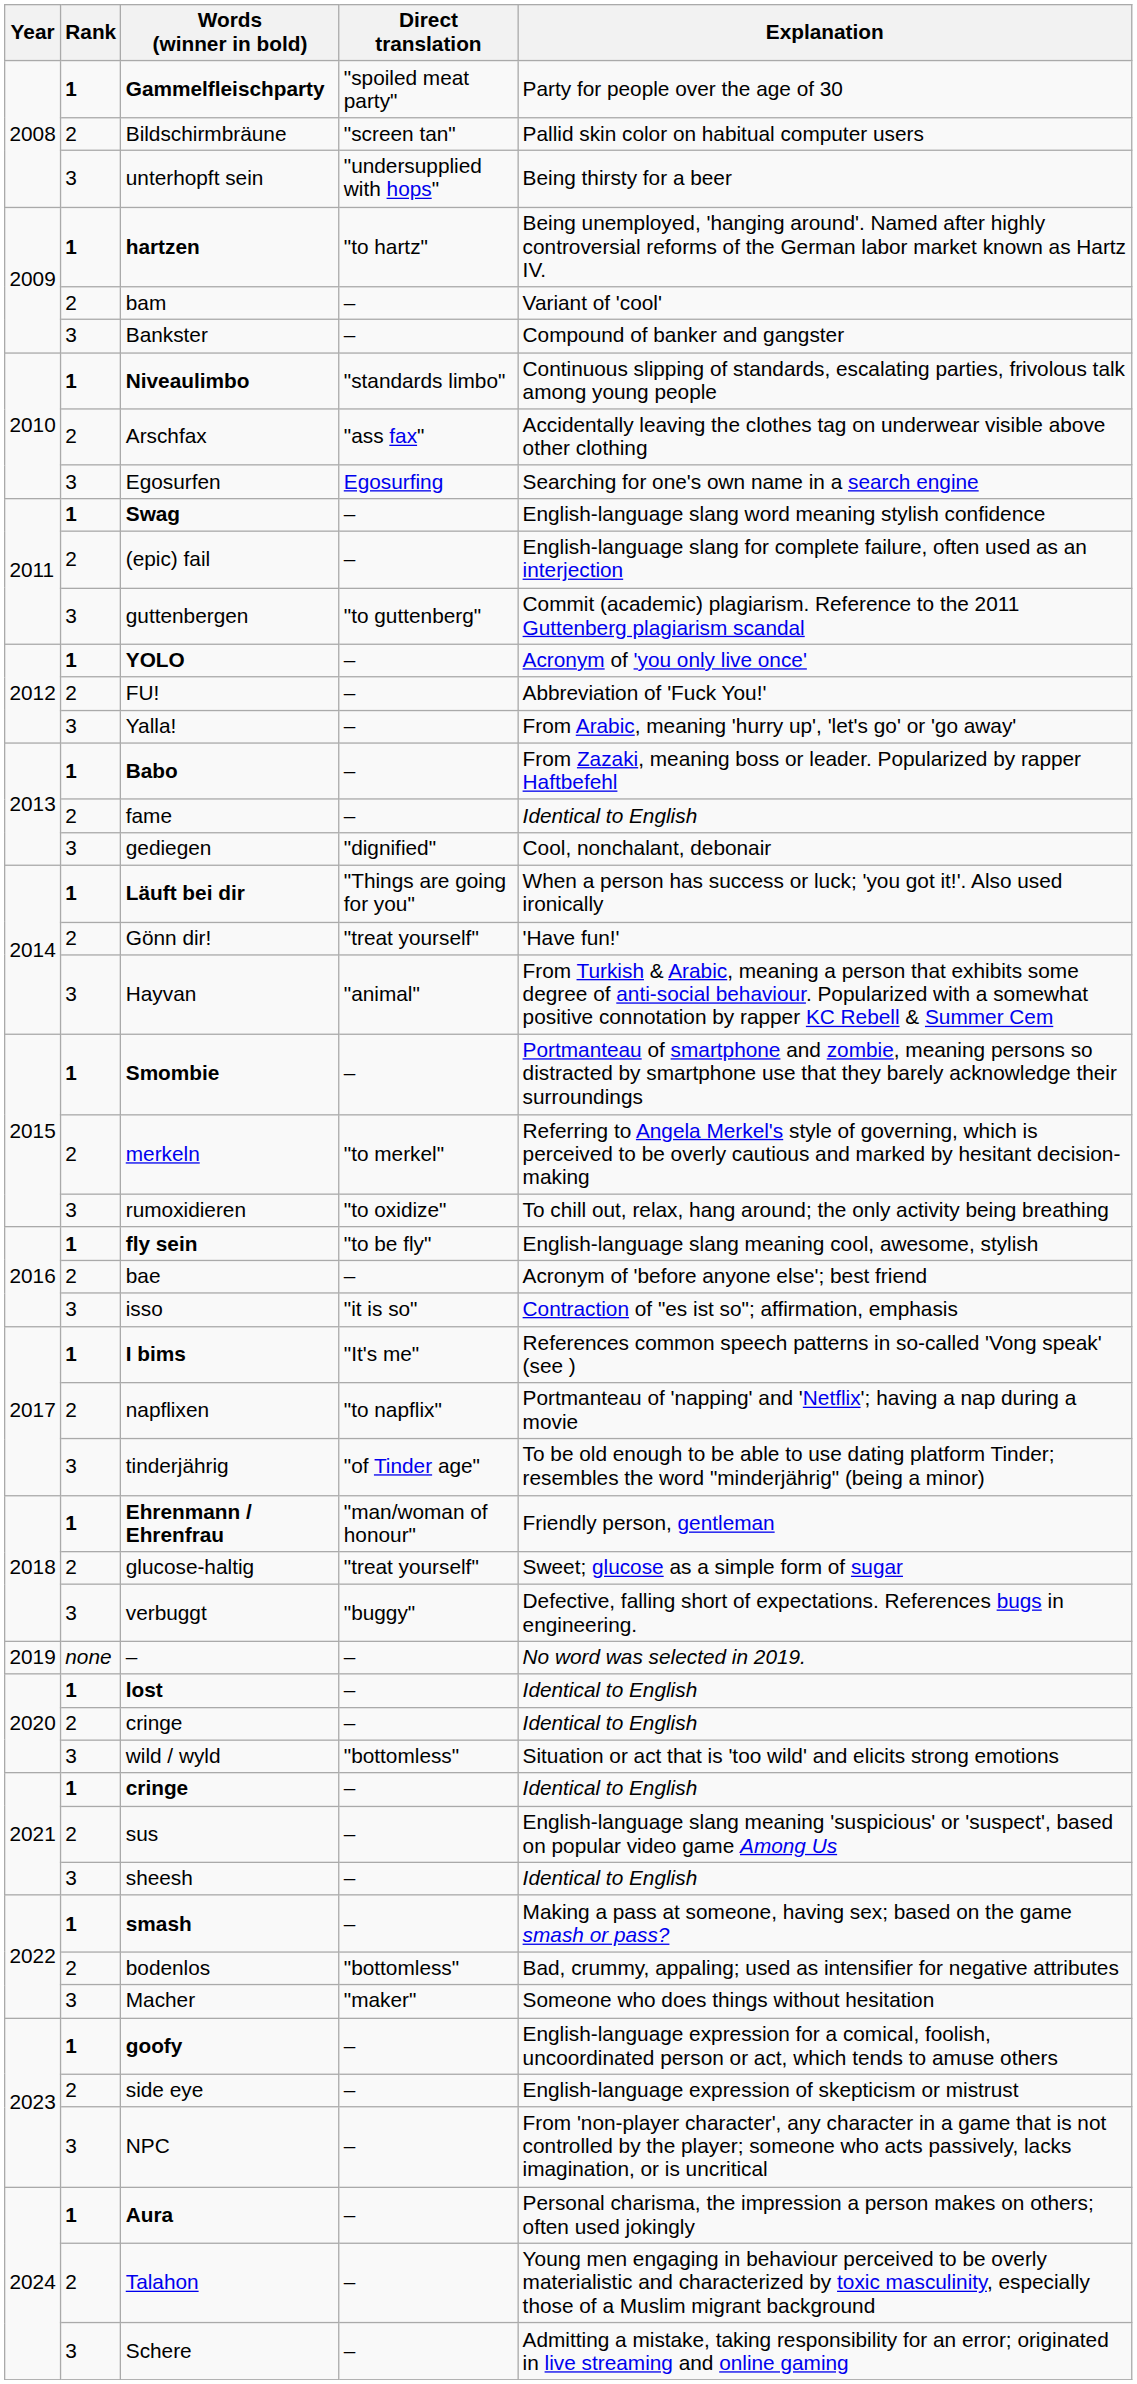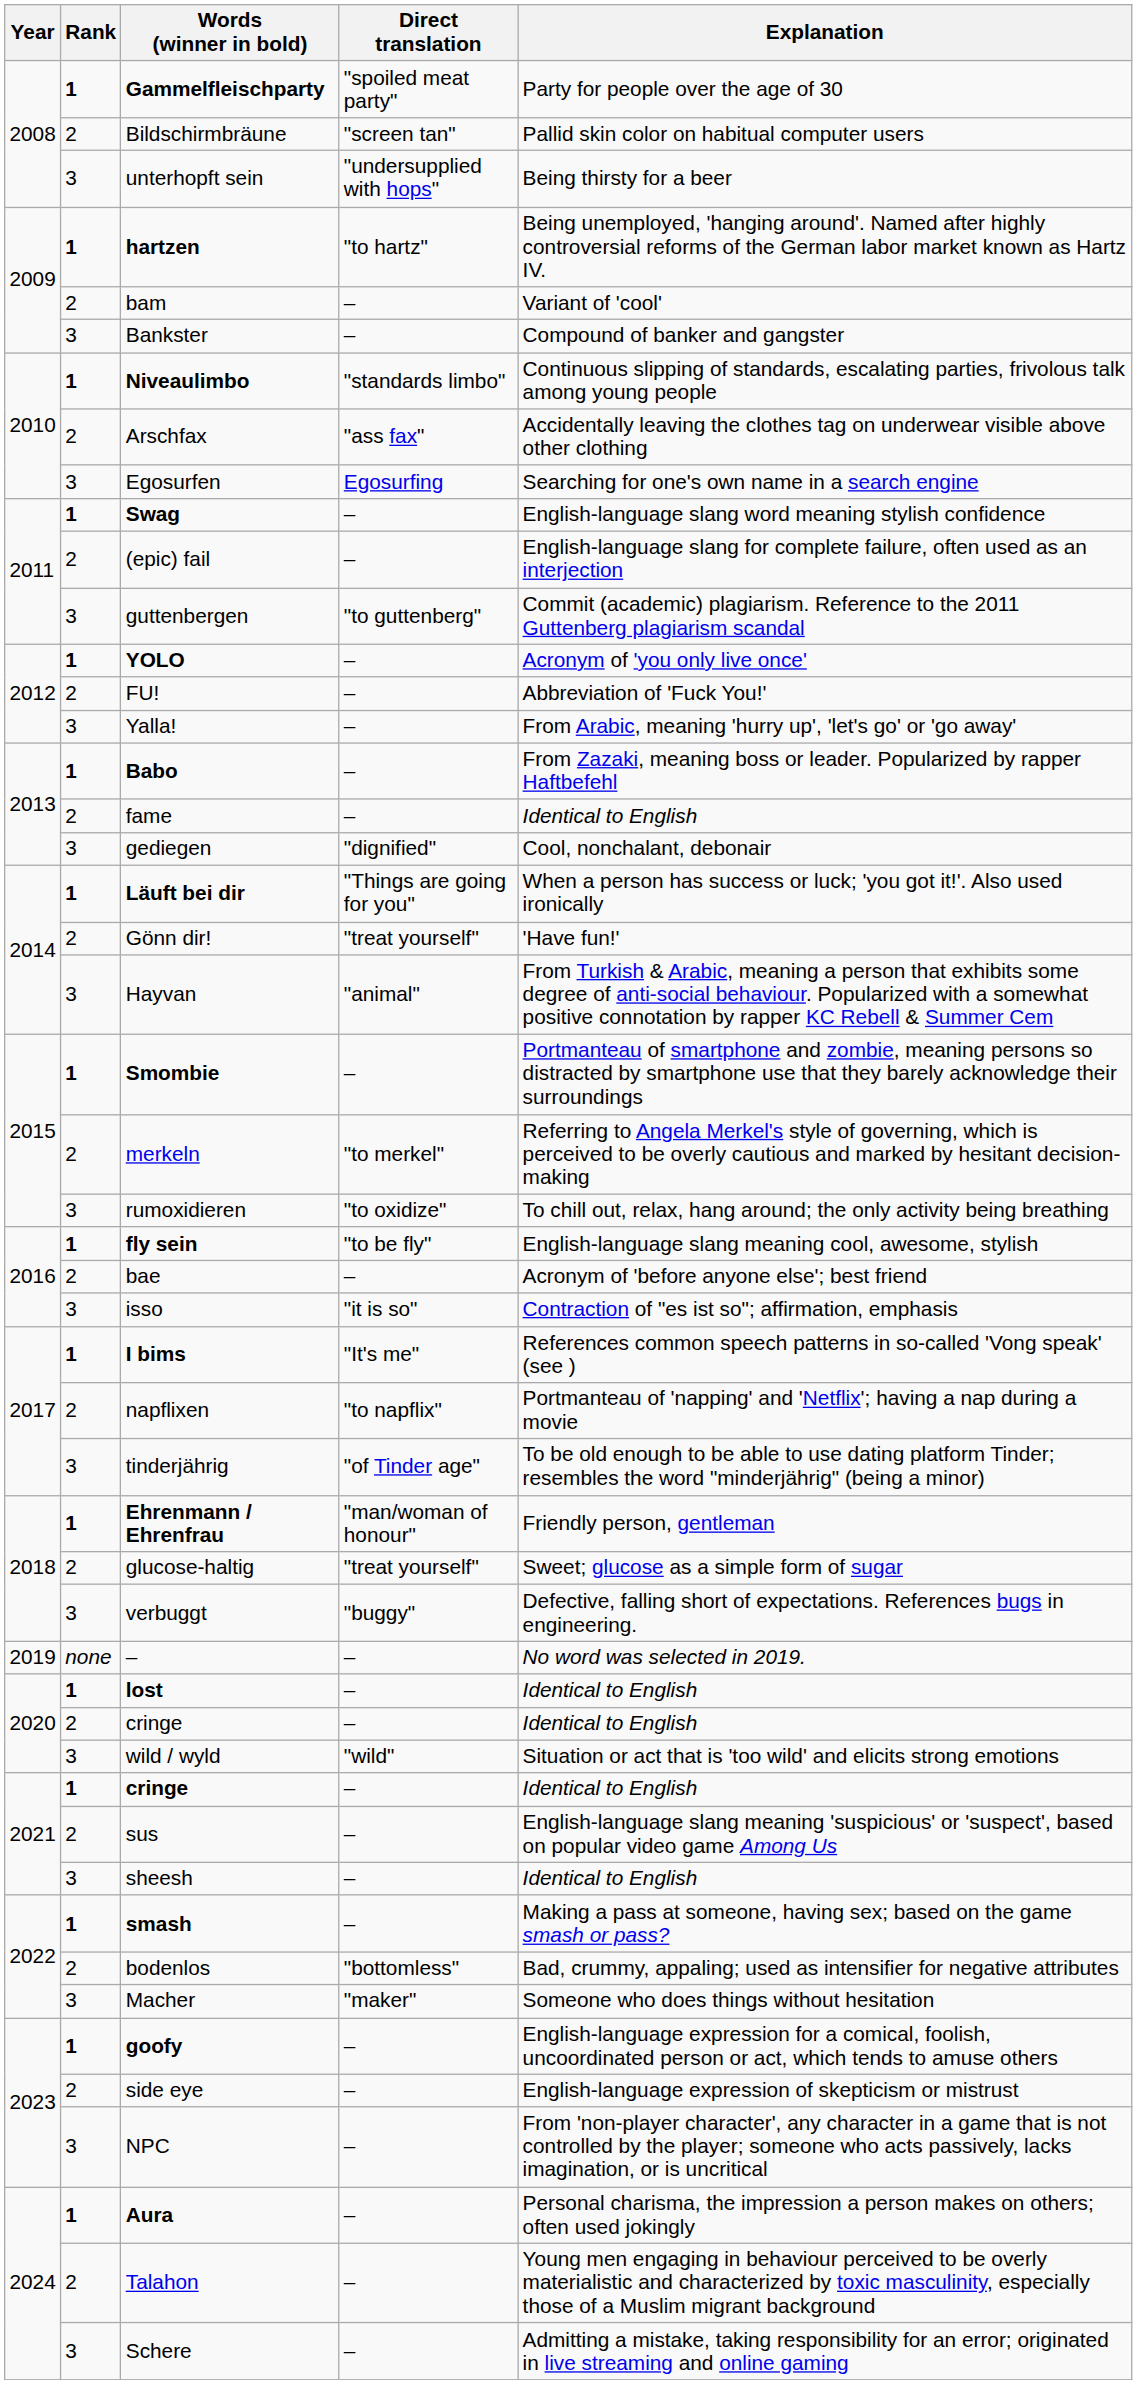 <table class="wikitable">
 <tr>
 <th>Year</th>
 <th>Rank</th>
 <th>Words<br>(winner in bold)</th>
 <th>Direct translation</th>
 <th>Explanation</th>
 </tr>
 <tr class="hintergrundfarbe9">
 <td rowspan="3">2008</td>
 <td><strong>1</strong></td>
 <td><strong>Gammelfleischparty</strong></td>
 <td>"spoiled meat party"</td>
 <td>Party for people over the age of 30</td>
 </tr>
 <tr>
 <td>2</td>
 <td>Bildschirmbräune</td>
 <td>"screen tan"</td>
 <td>Pallid skin color on habitual computer users</td>
 </tr>
 <tr>
 <td>3</td>
 <td>unterhopft sein</td>
 <td>"undersupplied with <a href='#'>hops</a>"</td>
 <td>Being thirsty for a beer</td>
 </tr>
 <tr class="hintergrundfarbe9">
 <td rowspan="3">2009</td>
 <td><strong>1</strong></td>
 <td><strong>hartzen</strong></td>
 <td>"to hartz"</td>
 <td>Being unemployed, 'hanging around'. Named after highly controversial reforms of the German labor market known as Hartz IV.</td>
 </tr>
 <tr>
 <td>2</td>
 <td>bam</td>
 <td>–</td>
 <td>Variant of 'cool'</td>
 </tr>
 <tr>
 <td>3</td>
 <td>Bankster</td>
 <td>–</td>
 <td>Compound of banker and gangster</td>
 </tr>
 <tr class="hintergrundfarbe9">
 <td rowspan="3">2010</td>
 <td><strong>1</strong></td>
 <td><strong>Niveaulimbo</strong></td>
 <td>"standards limbo"</td>
 <td>Continuous slipping of standards, escalating parties, frivolous talk among young people</td>
 </tr>
 <tr>
 <td>2</td>
 <td>Arschfax</td>
 <td>"ass <a href='#'>fax</a>"</td>
 <td>Accidentally leaving the clothes tag on underwear visible above other clothing</td>
 </tr>
 <tr>
 <td>3</td>
 <td>Egosurfen</td>
 <td><a href='#'>Egosurfing</a></td>
 <td>Searching for one's own name in a <a href='#'>search engine</a></td>
 </tr>
 <tr class="hintergrundfarbe9">
 <td rowspan="3">2011</td>
 <td><strong>1</strong></td>
 <td><strong>Swag</strong></td>
 <td>–</td>
 <td>English-language slang word meaning stylish confidence</td>
 </tr>
 <tr>
 <td>2</td>
 <td>(epic) fail</td>
 <td>–</td>
 <td>English-language slang for complete failure, often used as an <a href='#'>interjection</a></td>
 </tr>
 <tr>
 <td>3</td>
 <td>guttenbergen</td>
 <td>"to guttenberg"</td>
 <td>Commit (academic) plagiarism. Reference to the 2011 <a href='#'>Guttenberg plagiarism scandal</a></td>
 </tr>
 <tr class="hintergrundfarbe9">
 <td rowspan="3">2012</td>
 <td><strong>1</strong></td>
 <td><strong>YOLO</strong></td>
 <td>–</td>
 <td><a href='#'>Acronym</a> of <a href='#'>'you only live once'</a></td>
 </tr>
 <tr>
 <td>2</td>
 <td>FU!</td>
 <td>–</td>
 <td>Abbreviation of 'Fuck You!'</td>
 </tr>
 <tr>
 <td>3</td>
 <td>Yalla!</td>
 <td>–</td>
 <td>From <a href='#'>Arabic</a>, meaning 'hurry up', 'let's go' or 'go away'</td>
 </tr>
 <tr class="hintergrundfarbe9">
 <td rowspan="3">2013</td>
 <td><strong>1</strong></td>
 <td><strong>Babo</strong></td>
 <td>–</td>
 <td>From <a href='#'>Zazaki</a>, meaning boss or leader. Popularized by rapper <a href='#'>Haftbefehl</a></td>
 </tr>
 <tr>
 <td>2</td>
 <td>fame</td>
 <td>–</td>
 <td><em>Identical to English</em></td>
 </tr>
 <tr>
 <td>3</td>
 <td>gediegen</td>
 <td>"dignified"</td>
 <td>Cool, nonchalant, debonair</td>
 </tr>
 <tr class="hintergrundfarbe9">
 <td rowspan="3">2014</td>
 <td><strong>1</strong></td>
 <td><strong>Läuft bei dir</strong></td>
 <td>"Things are going for you"</td>
 <td>When a person has success or luck; 'you got it!'. Also used ironically</td>
 </tr>
 <tr>
 <td>2</td>
 <td>Gönn dir!</td>
 <td>"treat yourself"</td>
 <td>'Have fun!'</td>
 </tr>
 <tr>
 <td>3</td>
 <td>Hayvan</td>
 <td>"animal"</td>
 <td>From <a href='#'>Turkish</a> & <a href='#'>Arabic</a>, meaning a person that exhibits some degree of <a href='#'>anti-social behaviour</a>. Popularized with a somewhat positive connotation by rapper <a href='#'>KC Rebell</a> & <a href='#'>Summer Cem</a></td>
 </tr>
 <tr class="hintergrundfarbe9">
 <td rowspan="3">2015</td>
 <td><strong>1</strong></td>
 <td><strong>Smombie</strong></td>
 <td>–</td>
 <td><a href='#'>Portmanteau</a> of <a href='#'>smartphone</a> and <a href='#'>zombie</a>, meaning persons so distracted by smartphone use that they barely acknowledge their surroundings</td>
 </tr>
 <tr>
 <td>2</td>
 <td><a href='#'>merkeln</a></td>
 <td>"to merkel"</td>
 <td>Referring to <a href='#'>Angela Merkel's</a> style of governing, which is perceived to be overly cautious and marked by hesitant decision-making</td>
 </tr>
 <tr>
 <td>3</td>
 <td>rumoxidieren</td>
 <td>"to oxidize"</td>
 <td>To chill out, relax, hang around; the only activity being breathing</td>
 </tr>
 <tr class="hintergrundfarbe9">
 <td rowspan="3">2016</td>
 <td><strong>1</strong></td>
 <td><strong>fly sein</strong></td>
 <td>"to be fly"</td>
 <td>English-language slang meaning cool, awesome, stylish</td>
 </tr>
 <tr>
 <td>2</td>
 <td>bae</td>
 <td>–</td>
 <td>Acronym of 'before anyone else'; best friend</td>
 </tr>
 <tr>
 <td>3</td>
 <td>isso</td>
 <td>"it is so"</td>
 <td><a href='#'>Contraction</a> of "es ist so"; affirmation, emphasis</td>
 </tr>
 <tr class="hintergrundfarbe9">
 <td rowspan="3">2017</td>
 <td><strong>1</strong></td>
 <td><strong>I bims</strong></td>
 <td>"It's me"</td>
 <td>References common speech patterns in so-called 'Vong speak' (see )</td>
 </tr>
 <tr>
 <td>2</td>
 <td>napflixen</td>
 <td>"to napflix"</td>
 <td>Portmanteau of 'napping' and '<a href='#'>Netflix</a>'; having a nap during a movie</td>
 </tr>
 <tr>
 <td>3</td>
 <td>tinderjährig</td>
 <td>"of <a href='#'>Tinder</a> age"</td>
 <td>To be old enough to be able to use dating platform Tinder; resembles the word "minderjährig" (being a minor)</td>
 </tr>
 <tr class="hintergrundfarbe9">
 <td rowspan="3">2018</td>
 <td><strong>1</strong></td>
 <td><strong>Ehrenmann / Ehrenfrau</strong></td>
 <td>"man/woman of honour"</td>
 <td>Friendly person, <a href='#'>gentleman</a></td>
 </tr>
 <tr>
 <td>2</td>
 <td>glucose-haltig</td>
 <td>"treat yourself"</td>
 <td>Sweet; <a href='#'>glucose</a> as a simple form of <a href='#'>sugar</a></td>
 </tr>
 <tr>
 <td>3</td>
 <td>verbuggt</td>
 <td>"buggy"</td>
 <td>Defective, falling short of expectations. References <a href='#'>bugs</a> in engineering.</td>
 </tr>
 <tr class="hintergrundfarbe5">
 <td>2019</td>
 <td><em>none</em></td>
 <td>–</td>
 <td>–</td>
 <td><em>No word was selected in 2019.</em></td>
 </tr>
 <tr class="hintergrundfarbe9">
 <td rowspan="3">2020</td>
 <td><strong>1</strong></td>
 <td><strong>lost</strong></td>
 <td>–</td>
 <td><em>Identical to English</em></td>
 </tr>
 <tr>
 <td>2</td>
 <td>cringe</td>
 <td>–</td>
 <td><em>Identical to English</em></td>
 </tr>
 <tr>
 <td>3</td>
 <td>wild / wyld</td>
-<td>"bottomless"</td>
+<td>"wild"</td>
 <td>Situation or act that is 'too wild' and elicits strong emotions</td>
 </tr>
 <tr>
 <td rowspan="3">2021</td>
 <td><strong>1</strong></td>
 <td><strong>cringe</strong></td>
 <td>–</td>
 <td><em>Identical to English</em></td>
 </tr>
 <tr>
 <td>2</td>
 <td>sus</td>
 <td>–</td>
 <td>English-language slang meaning 'suspicious' or 'suspect', based on popular video game <em><a href='#'>Among Us</a></em></td>
 </tr>
 <tr>
 <td>3</td>
 <td>sheesh</td>
 <td>–</td>
 <td><em>Identical to English</em></td>
 </tr>
 <tr>
 <td rowspan="3">2022</td>
 <td><strong>1</strong></td>
 <td><strong>smash</strong></td>
 <td>–</td>
 <td>Making a pass at someone, having sex; based on the game <em><a href='#'>smash or pass?</a></em></td>
 </tr>
 <tr>
 <td>2</td>
 <td>bodenlos</td>
 <td>"bottomless"</td>
 <td>Bad, crummy, appaling; used as intensifier for negative attributes</td>
 </tr>
 <tr>
 <td>3</td>
 <td>Macher</td>
 <td>"maker"</td>
 <td>Someone who does things without hesitation</td>
 </tr>
 <tr>
 <td rowspan="3">2023</td>
 <td><strong>1</strong></td>
 <td><strong>goofy</strong></td>
 <td>–</td>
 <td>English-language expression for a comical, foolish, uncoordinated person or act, which tends to amuse others</td>
 </tr>
 <tr>
 <td>2</td>
 <td>side eye</td>
 <td>–</td>
 <td>English-language expression of skepticism or mistrust</td>
 </tr>
 <tr>
 <td>3</td>
 <td>NPC</td>
 <td>–</td>
 <td>From 'non-player character', any character in a game that is not controlled by the player; someone who acts passively, lacks imagination, or is uncritical</td>
 </tr>
 <tr>
 <td rowspan="3">2024</td>
 <td><strong>1</strong></td>
 <td><strong>Aura</strong></td>
 <td>–</td>
 <td>Personal charisma, the impression a person makes on others; often used jokingly</td>
 </tr>
 <tr>
 <td>2</td>
 <td><a href='#'>Talahon</a></td>
 <td>–</td>
 <td>Young men engaging in behaviour perceived to be overly materialistic and characterized by <a href='#'>toxic masculinity</a>, especially those of a Muslim migrant background</td>
 </tr>
 <tr>
 <td>3</td>
 <td>Schere</td>
 <td>–</td>
 <td>Admitting a mistake, taking responsibility for an error; originated in <a href='#'>live streaming</a> and <a href='#'>online gaming</a></td>
 </tr>
 </table>
